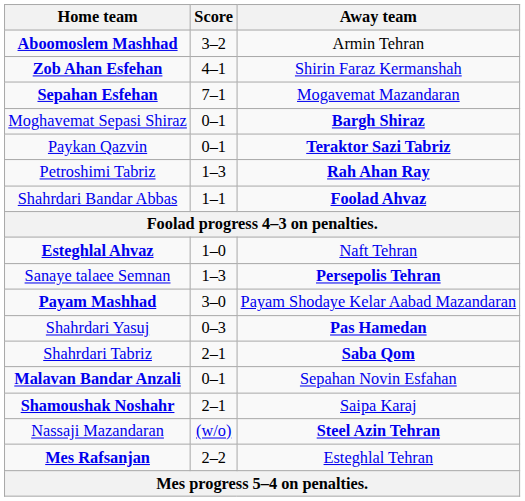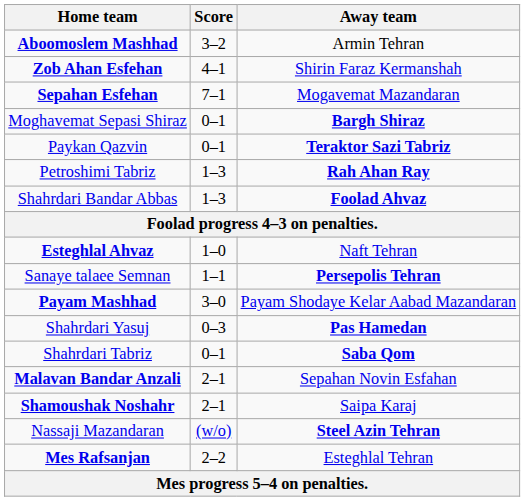 <table class="wikitable" style="text-align: center">
 <tr>
 <th>Home team</th>
 <th>Score</th>
 <th>Away team</th>
 </tr>
 <tr>
 <td><strong><a href='#'>Aboomoslem Mashhad</a></strong></td>
 <td>3–2</td>
 <td>Armin Tehran</td>
 </tr>
 <tr>
 <td><strong><a href='#'>Zob Ahan Esfehan</a></strong></td>
 <td>4–1</td>
 <td><a href='#'>Shirin Faraz Kermanshah</a></td>
 </tr>
 <tr>
 <td><strong><a href='#'>Sepahan Esfehan</a></strong></td>
 <td>7–1</td>
 <td><a href='#'>Mogavemat Mazandaran</a></td>
 </tr>
 <tr>
 <td><a href='#'>Moghavemat Sepasi Shiraz</a></td>
 <td>0–1</td>
 <td><strong><a href='#'>Bargh Shiraz</a></strong></td>
 </tr>
 <tr>
 <td><a href='#'>Paykan Qazvin</a></td>
 <td>0–1</td>
 <td><strong><a href='#'>Teraktor Sazi Tabriz</a></strong></td>
 </tr>
 <tr>
 <td><a href='#'>Petroshimi Tabriz</a></td>
 <td>1–3</td>
 <td><strong><a href='#'>Rah Ahan Ray</a></strong></td>
 </tr>
 <tr>
 <td><a href='#'>Shahrdari Bandar Abbas</a></td>
-<td>1–1</td>
+<td>1–3</td>
 <td><strong><a href='#'>Foolad Ahvaz</a></strong></td>
 </tr>
 <tr>
 <th colspan=4>Foolad progress 4–3 on penalties.</th>
 </tr>
 <tr>
 <td><strong><a href='#'>Esteghlal Ahvaz</a></strong></td>
 <td>1–0</td>
 <td><a href='#'>Naft Tehran</a></td>
 </tr>
 <tr>
 <td><a href='#'>Sanaye talaee Semnan</a></td>
-<td>1–3</td>
+<td>1–1</td>
 <td><strong><a href='#'>Persepolis Tehran</a></strong></td>
 </tr>
 <tr>
 <td><strong><a href='#'>Payam Mashhad</a></strong></td>
 <td>3–0</td>
 <td><a href='#'>Payam Shodaye Kelar Aabad Mazandaran</a></td>
 </tr>
 <tr>
 <td><a href='#'>Shahrdari Yasuj</a></td>
 <td>0–3</td>
 <td><strong><a href='#'>Pas Hamedan</a></strong></td>
 </tr>
 <tr>
 <td><a href='#'>Shahrdari Tabriz</a></td>
-<td>2–1</td>
+<td>0–1</td>
 <td><strong><a href='#'>Saba Qom</a></strong></td>
 </tr>
 <tr>
 <td><strong><a href='#'>Malavan Bandar Anzali</a></strong></td>
-<td>0–1</td>
+<td>2–1</td>
 <td><a href='#'>Sepahan Novin Esfahan</a></td>
 </tr>
 <tr>
 <td><strong><a href='#'>Shamoushak Noshahr</a></strong></td>
 <td>2–1</td>
 <td><a href='#'>Saipa Karaj</a></td>
 </tr>
 <tr>
 <td><a href='#'>Nassaji Mazandaran</a></td>
 <td><a href='#'>(w/o)</a></td>
 <td><strong><a href='#'>Steel Azin Tehran</a></strong></td>
 </tr>
 <tr>
 <td><strong><a href='#'>Mes Rafsanjan</a></strong></td>
 <td>2–2</td>
 <td><a href='#'>Esteghlal Tehran</a></td>
 </tr>
 <tr>
 <th colspan=4>Mes progress 5–4 on penalties.</th>
 </tr>
 </table>
